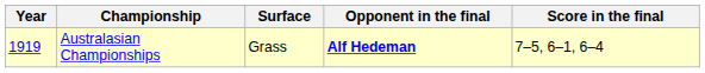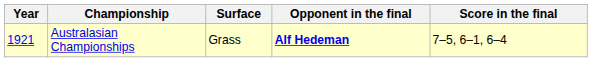 <table class="sortable wikitable">
 <tr>
 <th width="50">Year</th>
 <th width="200">Championship</th>
 <th width="80">Surface</th>
 <th width="200">Opponent in the final</th>
 <th width="200">Score in the final</th>
 </tr>
 <tr bgcolor="#FFFFCC">
-<td><a href='#'>1919</a></td>
+<td><a href='#'>1921</a></td>
 <td><a href='#'>Australasian Championships</a></td>
 <td>Grass</td>
 <td><strong> <a href='#'>Alf Hedeman</a></strong></td>
 <td>7–5, 6–1, 6–4</td>
 </tr>
 </table>
